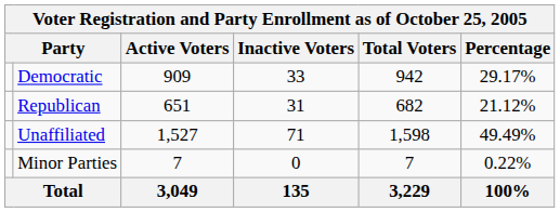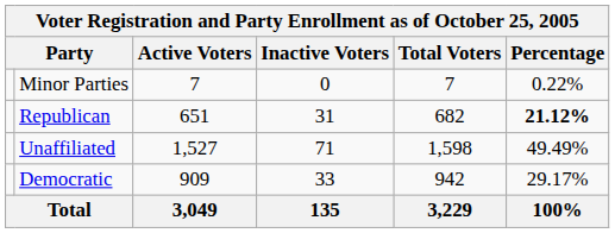 <table class=wikitable>
 <tr>
 <th colspan = 6>Voter Registration and Party Enrollment as of October 25, 2005</th>
 </tr>
 <tr>
 <th colspan = 2>Party</th>
 <th>Active Voters</th>
 <th>Inactive Voters</th>
 <th>Total Voters</th>
 <th>Percentage</th>
 </tr>
 <tr>
 <td></td>
-<td><a href='#'>Democratic</a></td>
-<td align = center>909</td>
-<td align = center>33</td>
-<td align = center>942</td>
-<td align = center>29.17%</td>
+<td>Minor Parties</td>
+<td align = center>7</td>
+<td align = center>0</td>
+<td align = center>7</td>
+<td align = center>0.22%</td>
 </tr>
 <tr>
 <td></td>
 <td><a href='#'>Republican</a></td>
 <td align = center>651</td>
 <td align = center>31</td>
 <td align = center>682</td>
-<td align = center>21.12%</td>
+<td align = center><strong>21.12%</strong></td>
 </tr>
 <tr>
 <td></td>
 <td><a href='#'>Unaffiliated</a></td>
 <td align = center>1,527</td>
 <td align = center>71</td>
 <td align = center>1,598</td>
 <td align = center>49.49%</td>
 </tr>
 <tr>
 <td></td>
-<td>Minor Parties</td>
-<td align = center>7</td>
-<td align = center>0</td>
-<td align = center>7</td>
-<td align = center>0.22%</td>
+<td><a href='#'>Democratic</a></td>
+<td align = center>909</td>
+<td align = center>33</td>
+<td align = center>942</td>
+<td align = center>29.17%</td>
 </tr>
 <tr>
 <th colspan = 2>Total</th>
 <th align = center>3,049</th>
 <th align = center>135</th>
 <th align = center>3,229</th>
 <th align = center>100%</th>
 </tr>
 </table>
